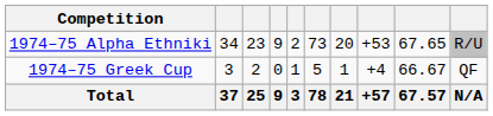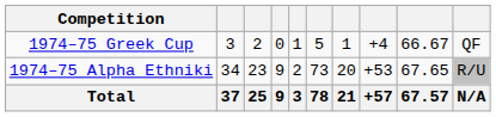 <table class="wikitable" style="text-align:center">
 <tr>
 <th>Competition</th>
 <th></th>
 <th></th>
 <th></th>
 <th></th>
 <th></th>
 <th></th>
 <th></th>
 <th></th>
 <th></th>
 </tr>
 <tr>
+<td><a href='#'>1974–75 Greek Cup</a></td>
+<td>3</td>
+<td>2</td>
+<td>0</td>
+<td>1</td>
+<td>5</td>
+<td>1</td>
+<td>+4</td>
+<td>66.67</td>
+<td>QF</td>
+</tr>
+<tr>
 <td><a href='#'>1974–75 Alpha Ethniki</a></td>
 <td>34</td>
 <td>23</td>
 <td>9</td>
 <td>2</td>
 <td>73</td>
 <td>20</td>
 <td>+53</td>
 <td>67.65</td>
 <td bgcolor=#C0C0C0>R/U</td>
-</tr>
-<tr>
-<td><a href='#'>1974–75 Greek Cup</a></td>
-<td>3</td>
-<td>2</td>
-<td>0</td>
-<td>1</td>
-<td>5</td>
-<td>1</td>
-<td>+4</td>
-<td>66.67</td>
-<td>QF</td>
 </tr>
 <tr>
 <th>Total</th>
 <th>37</th>
 <th>25</th>
 <th>9</th>
 <th>3</th>
 <th>78</th>
 <th>21</th>
 <th>+57</th>
 <th>67.57</th>
 <th>N/A</th>
 </tr>
 </table>
